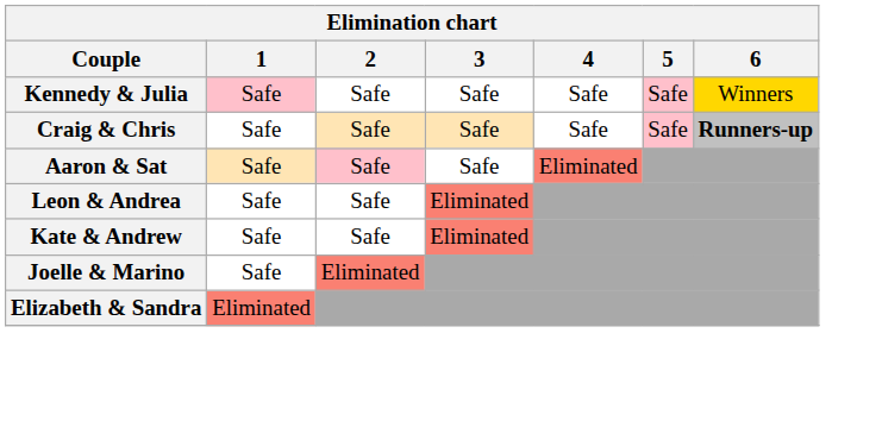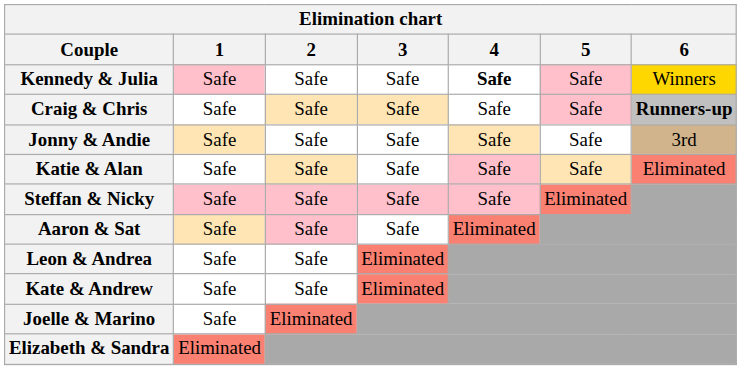 <table class="wikitable" style="text-align:center">
 <tr>
 <th colspan="7">Elimination chart</th>
 </tr>
 <tr>
 <th>Couple</th>
 <th>1</th>
 <th>2</th>
 <th>3</th>
 <th>4</th>
 <th>5</th>
 <th>6</th>
 </tr>
 <tr>
 <th>Kennedy & Julia</th>
 <td bgcolor="pink">Safe</td>
 <td bgcolor="white">Safe</td>
 <td bgcolor="white">Safe</td>
-<td bgcolor="white">Safe</td>
+<td bgcolor="white"><strong>Safe</strong></td>
 <td bgcolor="pink">Safe</td>
 <td bgcolor="gold">Winners</td>
 </tr>
 <tr>
 <th>Craig & Chris</th>
 <td bgcolor="white">Safe</td>
 <td bgcolor="#FFE5B4">Safe</td>
 <td bgcolor="#FFE5B4">Safe</td>
 <td bgcolor="white">Safe</td>
 <td bgcolor="pink">Safe</td>
 <td bgcolor="silver"><strong>Runners-up</strong></td>
+</tr>
+<tr>
+<th>Jonny & Andie</th>
+<td bgcolor="#FFE5B4">Safe</td>
+<td bgcolor="white">Safe</td>
+<td bgcolor="white">Safe</td>
+<td bgcolor="#FFE5B4">Safe</td>
+<td bgcolor="white">Safe</td>
+<td bgcolor="tan">3rd</td>
+</tr>
+<tr>
+<th>Katie & Alan</th>
+<td bgcolor="white">Safe</td>
+<td bgcolor="#FFE5B4">Safe</td>
+<td bgcolor="white">Safe</td>
+<td bgcolor="pink">Safe</td>
+<td bgcolor="FFE5B4">Safe</td>
+<td bgcolor="salmon">Eliminated</td>
+</tr>
+<tr>
+<th>Steffan & Nicky</th>
+<td bgcolor="pink">Safe</td>
+<td bgcolor="pink">Safe</td>
+<td bgcolor="pink">Safe</td>
+<td bgcolor="pink">Safe</td>
+<td bgcolor="salmon">Eliminated</td>
+<td colspan="1" bgcolor=darkgray></td>
 </tr>
 <tr>
 <th>Aaron & Sat</th>
 <td bgcolor="#FFE5B4">Safe</td>
 <td bgcolor="pink">Safe</td>
 <td bgcolor="white">Safe</td>
 <td bgcolor="salmon">Eliminated</td>
 <td colspan="2" bgcolor=darkgray></td>
 </tr>
 <tr>
 <th>Leon & Andrea</th>
 <td bgcolor="white">Safe</td>
 <td bgcolor="white">Safe</td>
 <td bgcolor="salmon">Eliminated</td>
 <td colspan="3" bgcolor=darkgray></td>
 </tr>
 <tr>
 <th>Kate & Andrew</th>
 <td bgcolor="white">Safe</td>
 <td bgcolor="white">Safe</td>
 <td bgcolor="salmon">Eliminated</td>
 <td colspan="3" bgcolor=darkgray></td>
 </tr>
 <tr>
 <th>Joelle & Marino</th>
 <td bgcolor="white">Safe</td>
 <td bgcolor="salmon">Eliminated</td>
 <td colspan="4" bgcolor=darkgray></td>
 </tr>
 <tr>
 <th>Elizabeth & Sandra</th>
 <td bgcolor="salmon">Eliminated</td>
 <td colspan="5" bgcolor=darkgray></td>
 </tr>
 <tr>
 </tr>
 </table>
